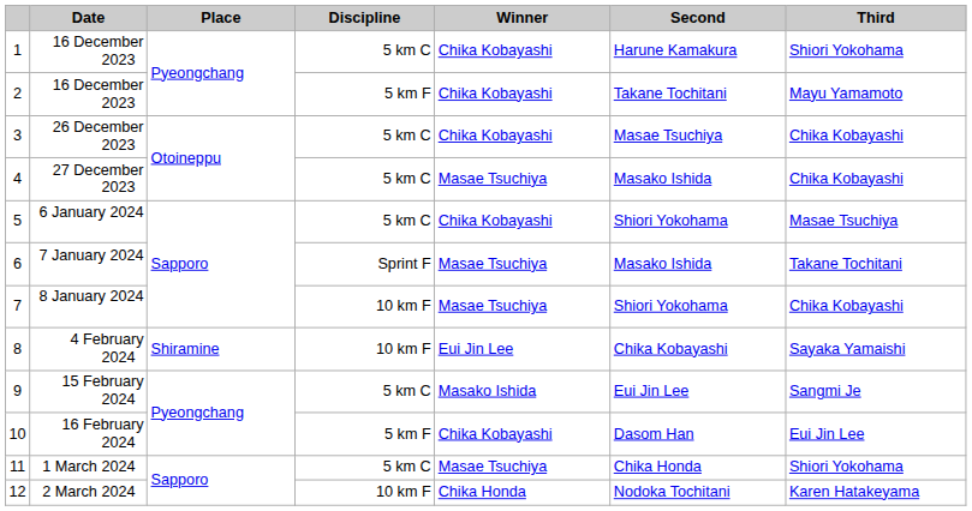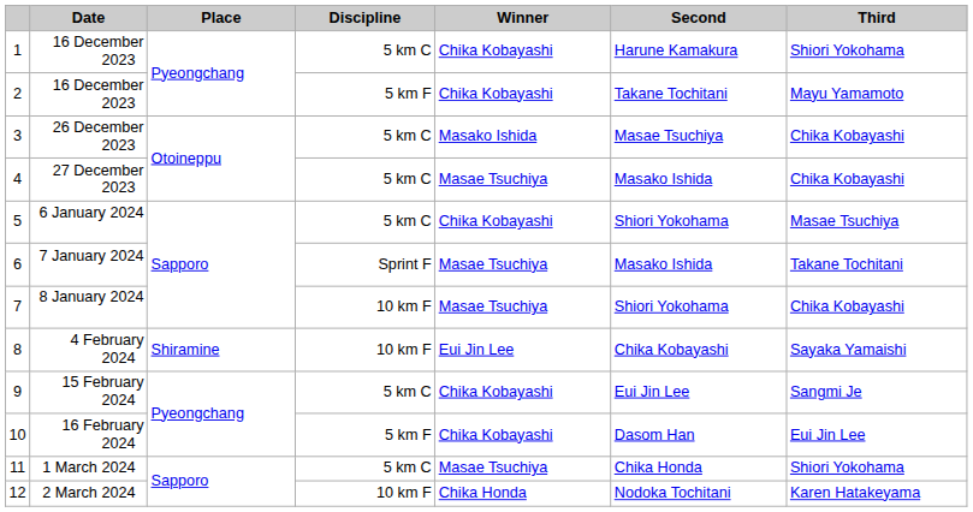 <table class="wikitable plainrowheaders" style="background:#fff; font-size:86%; line-height:16px; border:grey solid 1px; border-collapse:collapse;">
 <tr style="background:#ccc; text-align:center;">
 <th scope="col" style="background:#ccc; width=30 px;"></th>
 <th scope="col" style="background:#ccc; width:120px;">Date</th>
 <th scope="col" style="background:#ccc; width:150px;">Place</th>
 <th scope="col" style="background:#ccc; width:150px;">Discipline</th>
 <th scope="col" style="background:#ccc; width:200px;">Winner</th>
 <th scope="col" style="background:#ccc; width:200px;">Second</th>
 <th scope="col" style="background:#ccc; width:200px;">Third</th>
 </tr>
 <tr>
 <td align=center>1</td>
 <td align=right>16 December 2023  </td>
 <td rowspan=2> <a href='#'>Pyeongchang</a></td>
 <td align=right>5 km C</td>
 <td> <a href='#'>Chika Kobayashi</a></td>
 <td> <a href='#'>Harune Kamakura</a></td>
 <td> <a href='#'>Shiori Yokohama</a></td>
 </tr>
 <tr>
 <td align=center>2</td>
 <td align=right>16 December 2023  </td>
 <td align=right>5 km F</td>
 <td> <a href='#'>Chika Kobayashi</a></td>
 <td> <a href='#'>Takane Tochitani</a></td>
 <td> <a href='#'>Mayu Yamamoto</a></td>
 </tr>
 <tr>
 <td align=center>3</td>
 <td align=right>26 December 2023  </td>
 <td rowspan=2> <a href='#'>Otoineppu</a></td>
 <td align=right>5 km C</td>
-<td> <a href='#'>Chika Kobayashi</a></td>
+<td> <a href='#'>Masako Ishida</a></td>
 <td> <a href='#'>Masae Tsuchiya</a></td>
 <td> <a href='#'>Chika Kobayashi</a></td>
 </tr>
 <tr>
 <td align=center>4</td>
 <td align=right>27 December 2023  </td>
 <td align=right>5 km C</td>
 <td> <a href='#'>Masae Tsuchiya</a></td>
 <td> <a href='#'>Masako Ishida</a></td>
 <td> <a href='#'>Chika Kobayashi</a></td>
 </tr>
 <tr>
 <td align=center>5</td>
 <td align=right>6 January 2024  </td>
 <td rowspan=3> <a href='#'>Sapporo</a></td>
 <td align=right>5 km C</td>
 <td> <a href='#'>Chika Kobayashi</a></td>
 <td> <a href='#'>Shiori Yokohama</a></td>
 <td> <a href='#'>Masae Tsuchiya</a></td>
 </tr>
 <tr>
 <td align=center>6</td>
 <td align=right>7 January 2024  </td>
 <td align=right>Sprint F</td>
 <td> <a href='#'>Masae Tsuchiya</a></td>
 <td> <a href='#'>Masako Ishida</a></td>
 <td> <a href='#'>Takane Tochitani</a></td>
 </tr>
 <tr>
 <td align=center>7</td>
 <td align=right>8 January 2024  </td>
 <td align=right>10 km F</td>
 <td> <a href='#'>Masae Tsuchiya</a></td>
 <td> <a href='#'>Shiori Yokohama</a></td>
 <td> <a href='#'>Chika Kobayashi</a></td>
 </tr>
 <tr>
 <td align=center>8</td>
 <td align=right>4 February 2024  </td>
 <td> <a href='#'>Shiramine</a></td>
 <td align=right>10 km F</td>
 <td> <a href='#'>Eui Jin Lee</a></td>
 <td> <a href='#'>Chika Kobayashi</a></td>
 <td> <a href='#'>Sayaka Yamaishi</a></td>
 </tr>
 <tr>
 <td align=center>9</td>
 <td align=right>15 February 2024  </td>
 <td rowspan=2> <a href='#'>Pyeongchang</a></td>
 <td align=right>5 km C</td>
-<td> <a href='#'>Masako Ishida</a></td>
+<td> <a href='#'>Chika Kobayashi</a></td>
 <td> <a href='#'>Eui Jin Lee</a></td>
 <td> <a href='#'>Sangmi Je</a></td>
 </tr>
 <tr>
 <td align=center>10</td>
 <td align=right>16 February 2024  </td>
 <td align=right>5 km F</td>
 <td> <a href='#'>Chika Kobayashi</a></td>
 <td> <a href='#'>Dasom Han</a></td>
 <td> <a href='#'>Eui Jin Lee</a></td>
 </tr>
 <tr>
 <td align=center>11</td>
 <td align=right>1 March 2024  </td>
 <td rowspan=2> <a href='#'>Sapporo</a></td>
 <td align=right>5 km C</td>
 <td> <a href='#'>Masae Tsuchiya</a></td>
 <td> <a href='#'>Chika Honda</a></td>
 <td> <a href='#'>Shiori Yokohama</a></td>
 </tr>
 <tr>
 <td align=center>12</td>
 <td align=right>2 March 2024  </td>
 <td align=right>10 km F</td>
 <td> <a href='#'>Chika Honda</a></td>
 <td> <a href='#'>Nodoka Tochitani</a></td>
 <td> <a href='#'>Karen Hatakeyama</a></td>
 </tr>
 </table>
